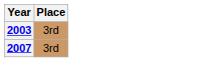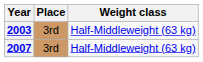 <table class=wikitable>
 <tr>
 <th>Year</th>
 <th>Place</th>
+<th>Weight class</th>
 </tr>
 <tr>
 <th><a href='#'>2003</a></th>
 <td bgcolor=cc9966 align=center>3rd</td>
+<td><a href='#'>Half-Middleweight (63 kg)</a></td>
 </tr>
 <tr>
 <th><a href='#'>2007</a></th>
 <td bgcolor=cc9966 align=center>3rd</td>
+<td><a href='#'>Half-Middleweight (63 kg)</a></td>
 </tr>
 </table>
